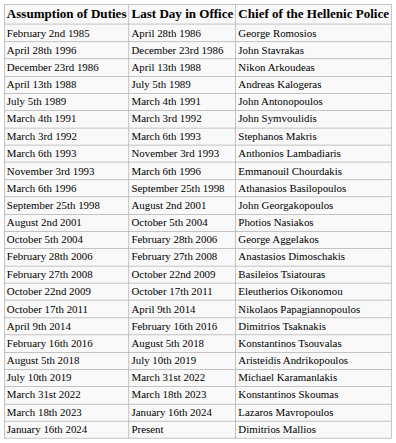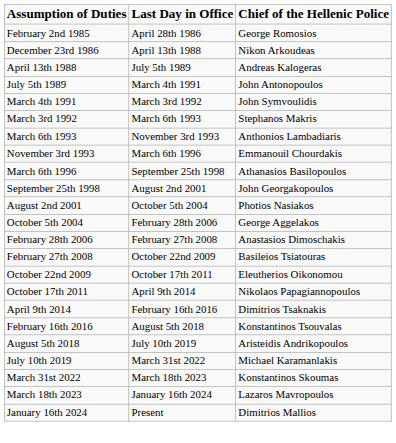 <table class="wikitable">
 <tr>
 <td><strong><big>Assumption of Duties</big></strong></td>
 <td><strong><big>Last Day in Office</big></strong></td>
 <td><strong><big>Chief of the Hellenic Police</big></strong></td>
 </tr>
 <tr>
 <td>February 2nd 1985</td>
 <td>April 28th 1986</td>
 <td>George Romosios</td>
-</tr>
-<tr>
-<td>April 28th 1996</td>
-<td>December 23rd 1986</td>
-<td>John Stavrakas</td>
 </tr>
 <tr>
 <td>December 23rd 1986</td>
 <td>April 13th 1988</td>
 <td>Nikon Arkoudeas</td>
 </tr>
 <tr>
 <td>April 13th 1988</td>
 <td>July 5th 1989</td>
 <td>Andreas Kalogeras</td>
 </tr>
 <tr>
 <td>July 5th 1989</td>
 <td>March 4th 1991</td>
 <td>John Antonopoulos</td>
 </tr>
 <tr>
 <td>March 4th 1991</td>
 <td>March 3rd 1992</td>
 <td>John Symvoulidis</td>
 </tr>
 <tr>
 <td>March 3rd 1992</td>
 <td>March 6th 1993</td>
 <td>Stephanos Makris</td>
 </tr>
 <tr>
 <td>March 6th 1993</td>
 <td>November 3rd 1993</td>
 <td>Anthonios Lambadiaris</td>
 </tr>
 <tr>
 <td>November 3rd 1993</td>
 <td>March 6th 1996</td>
 <td>Emmanouil Chourdakis</td>
 </tr>
 <tr>
 <td>March 6th 1996</td>
 <td>September 25th 1998</td>
 <td>Athanasios Basilopoulos</td>
 </tr>
 <tr>
 <td>September 25th 1998</td>
 <td>August 2nd 2001</td>
 <td>John Georgakopoulos</td>
 </tr>
 <tr>
 <td>August 2nd 2001</td>
 <td>October 5th 2004</td>
 <td>Photios Nasiakos</td>
 </tr>
 <tr>
 <td>October 5th 2004</td>
 <td>February 28th 2006</td>
 <td>George Aggelakos</td>
 </tr>
 <tr>
 <td>February 28th 2006</td>
 <td>February 27th 2008</td>
 <td>Anastasios Dimoschakis</td>
 </tr>
 <tr>
 <td>February 27th 2008</td>
 <td>October 22nd 2009</td>
 <td>Basileios Tsiatouras</td>
 </tr>
 <tr>
 <td>October 22nd 2009</td>
 <td>October 17th 2011</td>
 <td>Eleutherios Oikonomou</td>
 </tr>
 <tr>
 <td>October 17th 2011</td>
 <td>April 9th 2014</td>
 <td>Nikolaos Papagiannopoulos</td>
 </tr>
 <tr>
 <td>April 9th 2014</td>
 <td>February 16th 2016</td>
 <td>Dimitrios Tsaknakis</td>
 </tr>
 <tr>
 <td>February 16th 2016</td>
 <td>August 5th 2018</td>
 <td>Konstantinos Tsouvalas</td>
 </tr>
 <tr>
 <td>August 5th 2018</td>
 <td>July 10th 2019</td>
 <td>Aristeidis Andrikopoulos</td>
 </tr>
 <tr>
 <td>July 10th 2019</td>
 <td>March 31st 2022</td>
 <td>Michael Karamanlakis</td>
 </tr>
 <tr>
 <td>March 31st 2022</td>
 <td>March 18th 2023</td>
 <td>Konstantinos Skoumas</td>
 </tr>
 <tr>
 <td>March 18th 2023</td>
 <td>January 16th 2024</td>
 <td>Lazaros Mavropoulos</td>
 </tr>
 <tr>
 <td>January 16th 2024</td>
 <td>Present</td>
 <td>Dimitrios Mallios</td>
 </tr>
 </table>
